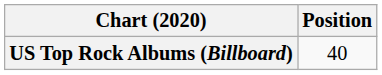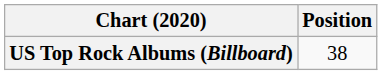 <table class="wikitable plainrowheaders" style="text-align:center">
 <tr>
 <th scope="col">Chart (2020)</th>
 <th scope="col">Position</th>
 </tr>
 <tr>
 <th scope="row">US Top Rock Albums (<em>Billboard</em>)</th>
-<td>40</td>
+<td>38</td>
 </tr>
 </table>
